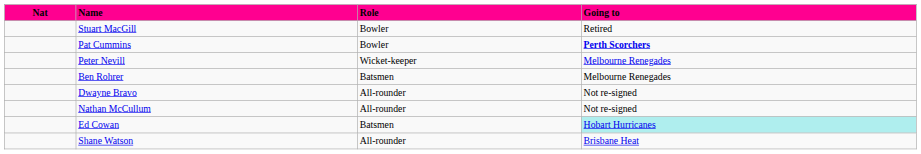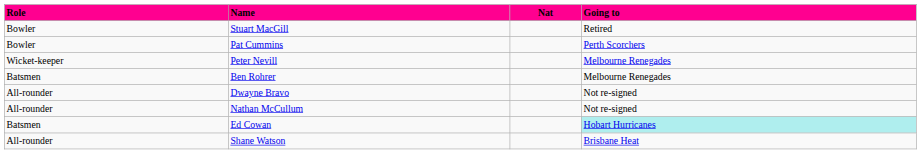 <table class="wikitable"  style="font-size:95%; width:90%;">
 <tr>
+<th style="background:#ff0090; color:black; text-align:left;">Role</th>
+<th style="background:#ff0090; color:black; text-align:left;">Name</th>
 <th style="background:#ff0090; color:black; text-align:center;">Nat</th>
-<th style="background:#ff0090; color:black; text-align:left;">Name</th>
-<th style="background:#ff0090; color:black; text-align:left;">Role</th>
 <th style="background:#ff0090; color:black; text-align:left;">Going to</th>
 </tr>
 <tr>
+<td>Bowler</td>
+<td><a href='#'>Stuart MacGill</a></td>
 <td style="text-align:center"></td>
-<td><a href='#'>Stuart MacGill</a></td>
-<td>Bowler</td>
 <td>Retired</td>
 </tr>
 <tr>
+<td>Bowler</td>
+<td><a href='#'>Pat Cummins</a></td>
 <td style="text-align:center"></td>
-<td><a href='#'>Pat Cummins</a></td>
-<td>Bowler</td>
-<td><strong><a href='#'>Perth Scorchers</a></strong></td>
+<td><a href='#'>Perth Scorchers</a></td>
 </tr>
 <tr>
+<td>Wicket-keeper</td>
+<td><a href='#'>Peter Nevill</a></td>
 <td style="text-align:center"></td>
-<td><a href='#'>Peter Nevill</a></td>
-<td>Wicket-keeper</td>
 <td><a href='#'>Melbourne Renegades</a></td>
 </tr>
 <tr>
+<td>Batsmen</td>
+<td><a href='#'>Ben Rohrer</a></td>
 <td style="text-align:center"></td>
-<td><a href='#'>Ben Rohrer</a></td>
-<td>Batsmen</td>
 <td>Melbourne Renegades</td>
 </tr>
 <tr>
+<td>All-rounder</td>
+<td><a href='#'>Dwayne Bravo</a></td>
 <td style="text-align:center"></td>
-<td><a href='#'>Dwayne Bravo</a></td>
-<td>All-rounder</td>
 <td>Not re-signed</td>
 </tr>
 <tr>
+<td>All-rounder</td>
+<td><a href='#'>Nathan McCullum</a></td>
 <td style="text-align:center"></td>
-<td><a href='#'>Nathan McCullum</a></td>
-<td>All-rounder</td>
 <td>Not re-signed</td>
 </tr>
 <tr>
+<td>Batsmen</td>
+<td><a href='#'>Ed Cowan</a></td>
 <td style="text-align:center"></td>
-<td><a href='#'>Ed Cowan</a></td>
-<td>Batsmen</td>
 <td style="background: paleturquoise;"><a href='#'>Hobart Hurricanes</a></td>
 </tr>
 <tr>
+<td>All-rounder</td>
+<td><a href='#'>Shane Watson</a></td>
 <td style="text-align:center"></td>
-<td><a href='#'>Shane Watson</a></td>
-<td>All-rounder</td>
 <td><a href='#'>Brisbane Heat</a></td>
 </tr>
 </table>
